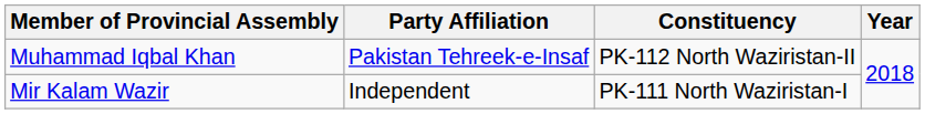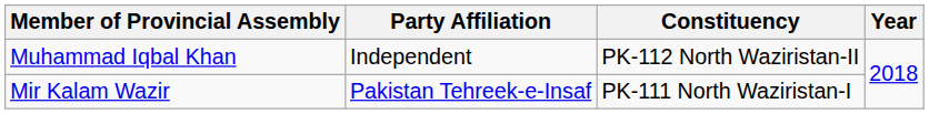 <table class="wikitable sortable">
 <tr>
 <th>Member of Provincial Assembly</th>
 <th>Party Affiliation</th>
 <th>Constituency</th>
 <th>Year</th>
 </tr>
 <tr>
 <td><a href='#'>Muhammad Iqbal Khan</a></td>
-<td><a href='#'>Pakistan Tehreek-e-Insaf</a></td>
+<td>Independent</td>
 <td>PK-112 North Waziristan-II</td>
 <td rowspan="2"><a href='#'>2018</a></td>
 </tr>
 <tr>
 <td><a href='#'>Mir Kalam Wazir</a></td>
-<td>Independent</td>
+<td><a href='#'>Pakistan Tehreek-e-Insaf</a></td>
 <td>PK-111 North Waziristan-I</td>
 </tr>
 </table>
